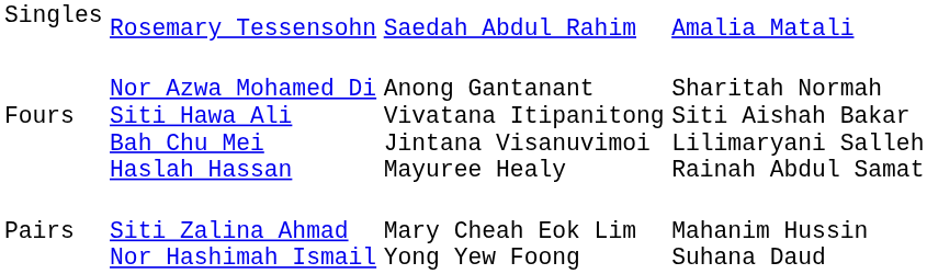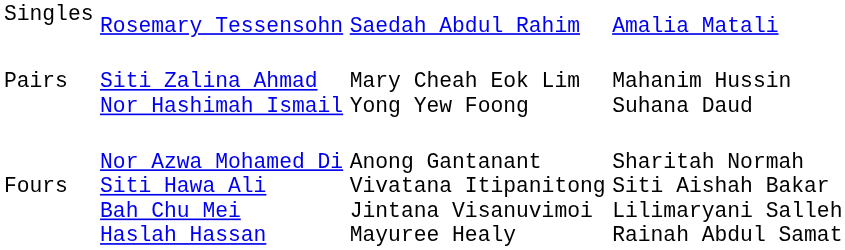 <table>
 <tr>
 <td>Singles</td>
 <td><br><a href='#'>Rosemary Tessensohn</a></td>
 <td><br><a href='#'>Saedah Abdul Rahim</a></td>
 <td><br><a href='#'>Amalia Matali</a></td>
 </tr>
 <tr>
+<td>Pairs</td>
+<td><br><a href='#'>Siti Zalina Ahmad</a><br><a href='#'>Nor Hashimah Ismail</a></td>
+<td><br>Mary Cheah Eok Lim<br>Yong Yew Foong</td>
+<td><br>Mahanim Hussin<br>Suhana Daud</td>
+</tr>
+<tr>
 <td>Fours</td>
 <td><br><a href='#'>Nor Azwa Mohamed Di</a><br><a href='#'>Siti Hawa Ali</a><br><a href='#'>Bah Chu Mei</a><br><a href='#'>Haslah Hassan</a></td>
 <td><br>Anong Gantanant<br>Vivatana Itipanitong<br>Jintana Visanuvimoi<br>Mayuree Healy</td>
 <td><br>Sharitah Normah<br>Siti Aishah Bakar<br>Lilimaryani Salleh<br>Rainah Abdul Samat</td>
 </tr>
-<tr>
-<td>Pairs</td>
-<td><br><a href='#'>Siti Zalina Ahmad</a><br><a href='#'>Nor Hashimah Ismail</a></td>
-<td><br>Mary Cheah Eok Lim<br>Yong Yew Foong</td>
-<td><br>Mahanim Hussin<br>Suhana Daud</td>
-</tr>
 </table>
